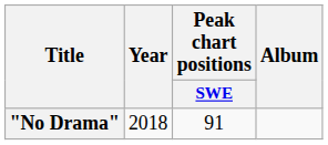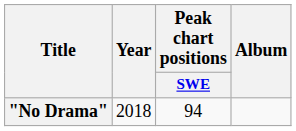 <table class="wikitable plainrowheaders" style="text-align:center;">
 <tr>
 <th scope="col" rowspan="2">Title</th>
 <th scope="col" rowspan="2">Year</th>
 <th scope="col" colspan="1">Peak chart positions</th>
 <th scope="col" rowspan="2">Album</th>
 </tr>
 <tr>
 <th scope="col" style="width:3em;font-size:85%;"><a href='#'>SWE</a><br></th>
 </tr>
 <tr>
 <th scope="row">"No Drama"</th>
 <td>2018</td>
-<td>91</td>
+<td>94</td>
 <td></td>
 </tr>
 </table>
